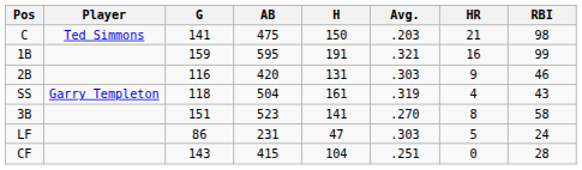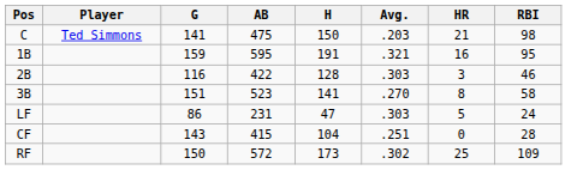 <table class="wikitable sortable">
 <tr>
 <th bgcolor="#DDDDFF" width="5%">Pos</th>
 <th bgcolor="#DDDDFF" width="16%">Player</th>
 <th bgcolor="#DDDDFF" width="9%">G</th>
 <th bgcolor="#DDDDFF" width="9%">AB</th>
 <th bgcolor="#DDDDFF" width="9%">H</th>
 <th bgcolor="#DDDDFF" width="9%">Avg.</th>
 <th bgcolor="#DDDDFF" width="9%">HR</th>
 <th bgcolor="#DDDDFF" width="9%">RBI</th>
 </tr>
 <tr align="center">
 <td>C</td>
 <td><a href='#'>Ted Simmons</a></td>
 <td>141</td>
 <td>475</td>
 <td>150</td>
 <td>.203</td>
 <td>21</td>
 <td>98</td>
 </tr>
 <tr align=center>
 <td>1B</td>
 <td></td>
 <td>159</td>
 <td>595</td>
 <td>191</td>
 <td>.321</td>
 <td>16</td>
-<td>99</td>
+<td>95</td>
 </tr>
 <tr align="center">
 <td>2B</td>
 <td></td>
 <td>116</td>
-<td>420</td>
-<td>131</td>
+<td>422</td>
+<td>128</td>
 <td>.303</td>
-<td>9</td>
+<td>3</td>
 <td>46</td>
-</tr>
-<tr align="center">
-<td>SS</td>
-<td><a href='#'>Garry Templeton</a></td>
-<td>118</td>
-<td>504</td>
-<td>161</td>
-<td>.319</td>
-<td>4</td>
-<td>43</td>
 </tr>
 <tr align=center>
 <td>3B</td>
 <td></td>
 <td>151</td>
 <td>523</td>
 <td>141</td>
 <td>.270</td>
 <td>8</td>
 <td>58</td>
 </tr>
 <tr align="center">
 <td>LF</td>
 <td></td>
 <td>86</td>
 <td>231</td>
 <td>47</td>
 <td>.303</td>
 <td>5</td>
 <td>24</td>
 </tr>
 <tr align="center">
 <td>CF</td>
 <td></td>
 <td>143</td>
 <td>415</td>
 <td>104</td>
 <td>.251</td>
 <td>0</td>
 <td>28</td>
 </tr>
+<tr align="center">
+<td>RF</td>
+<td></td>
+<td>150</td>
+<td>572</td>
+<td>173</td>
+<td>.302</td>
+<td>25</td>
+<td>109</td>
+</tr>
 </table>
